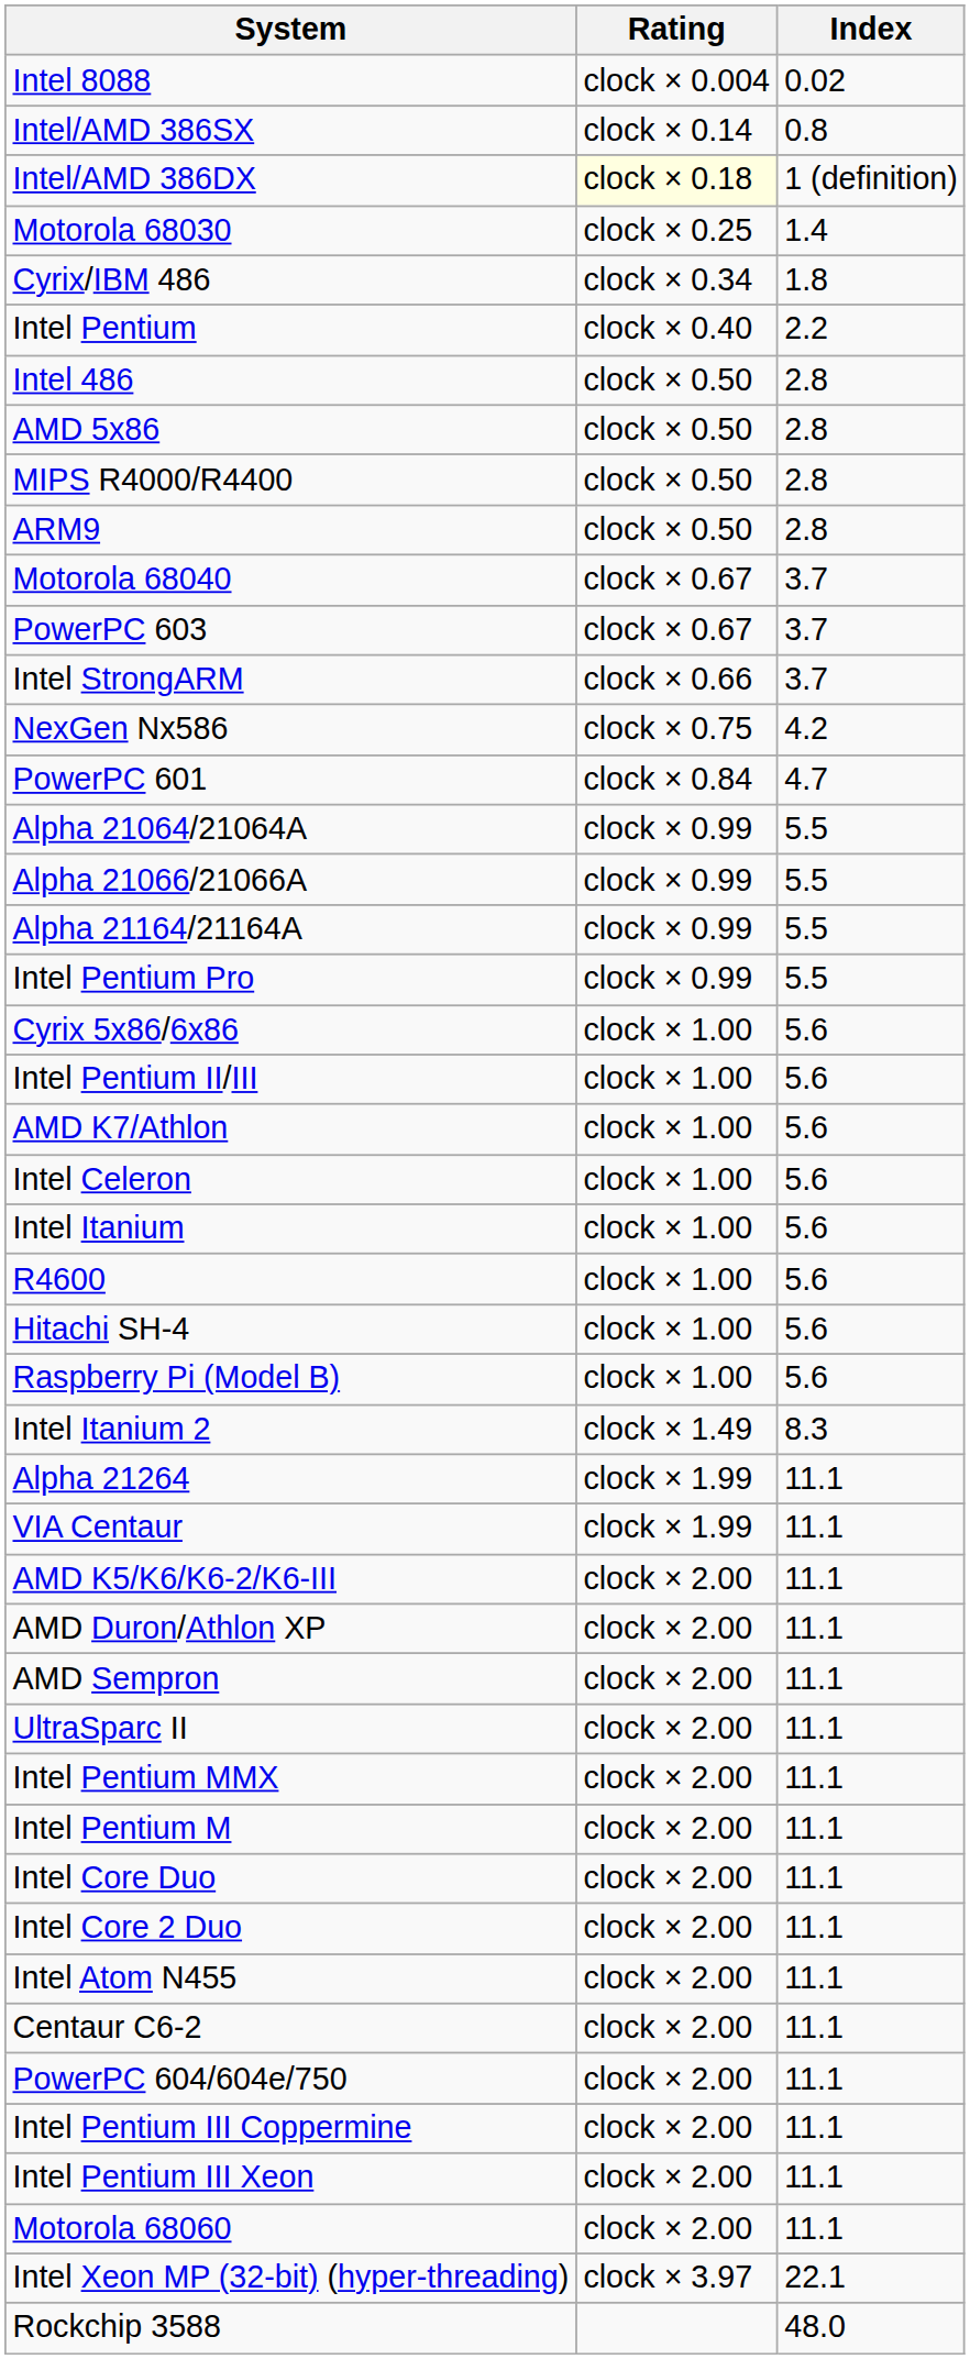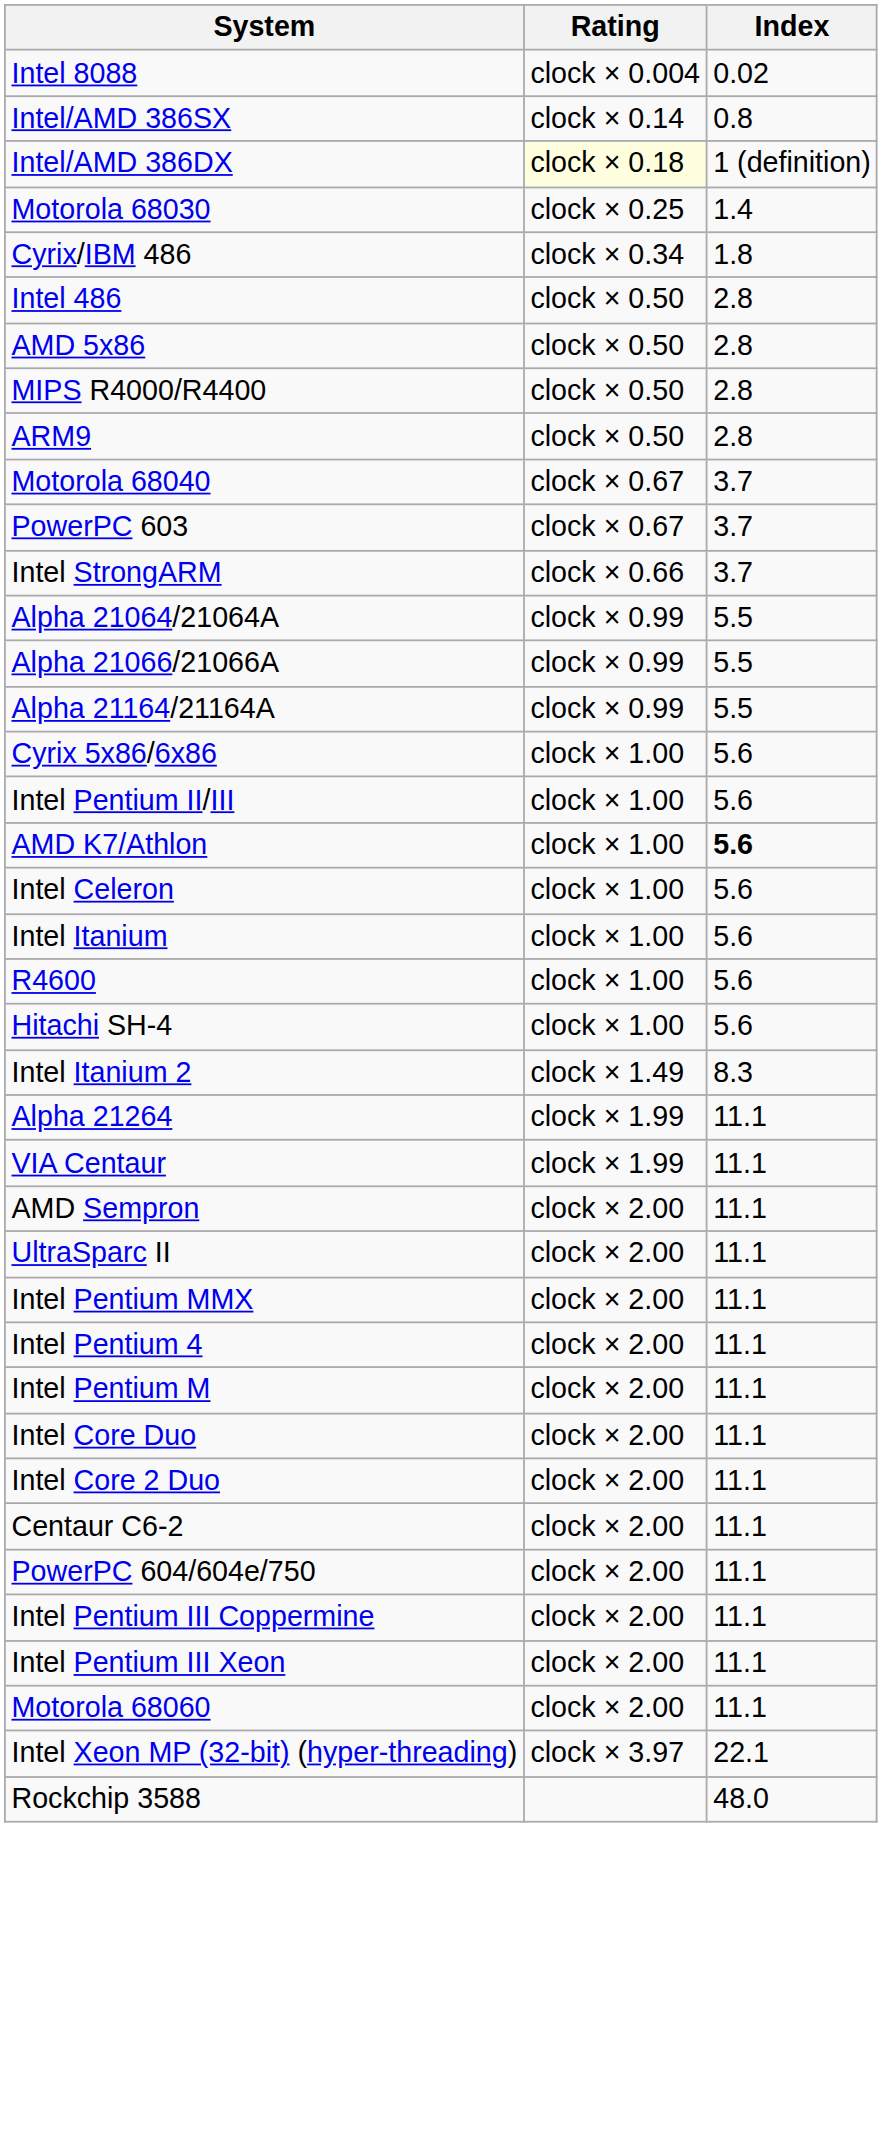 <table class="sortable wikitable">
 <tr>
 <th>System</th>
 <th>Rating</th>
 <th>Index</th>
 </tr>
 <tr>
 <td><a href='#'>Intel 8088</a></td>
 <td>clock × 0.004</td>
 <td>0.02</td>
 </tr>
 <tr>
 <td><a href='#'>Intel/AMD 386SX</a></td>
 <td>clock × 0.14</td>
 <td>0.8</td>
 </tr>
 <tr>
 <td><a href='#'>Intel/AMD 386DX</a></td>
 <td style="background: lightyellow;">clock × 0.18</td>
 <td>1 (definition)</td>
 </tr>
 <tr>
 <td><a href='#'>Motorola 68030</a></td>
 <td>clock × 0.25</td>
 <td>1.4</td>
 </tr>
 <tr>
 <td><a href='#'>Cyrix</a>/<a href='#'>IBM</a> 486</td>
 <td>clock × 0.34</td>
 <td>1.8</td>
-</tr>
-<tr>
-<td>Intel <a href='#'>Pentium</a></td>
-<td>clock × 0.40</td>
-<td>2.2</td>
 </tr>
 <tr>
 <td><a href='#'>Intel 486</a></td>
 <td>clock × 0.50</td>
 <td>2.8</td>
 </tr>
 <tr>
 <td><a href='#'>AMD 5x86</a></td>
 <td>clock × 0.50</td>
 <td>2.8</td>
 </tr>
 <tr>
 <td><a href='#'>MIPS</a> R4000/R4400</td>
 <td>clock × 0.50</td>
 <td>2.8</td>
 </tr>
 <tr>
 <td><a href='#'>ARM9</a></td>
 <td>clock × 0.50</td>
 <td>2.8</td>
 </tr>
 <tr>
 <td><a href='#'>Motorola 68040</a></td>
 <td>clock × 0.67</td>
 <td>3.7</td>
 </tr>
 <tr>
 <td><a href='#'>PowerPC</a> 603</td>
 <td>clock × 0.67</td>
 <td>3.7</td>
 </tr>
 <tr>
 <td>Intel <a href='#'>StrongARM</a></td>
 <td>clock × 0.66</td>
 <td>3.7</td>
 </tr>
 <tr>
-<td><a href='#'>NexGen</a> Nx586</td>
-<td>clock × 0.75</td>
-<td>4.2</td>
-</tr>
-<tr>
-<td><a href='#'>PowerPC</a> 601</td>
-<td>clock × 0.84</td>
-<td>4.7</td>
-</tr>
-<tr>
 <td><a href='#'>Alpha 21064</a>/21064A</td>
 <td>clock × 0.99</td>
 <td>5.5</td>
 </tr>
 <tr>
 <td><a href='#'>Alpha 21066</a>/21066A</td>
 <td>clock × 0.99</td>
 <td>5.5</td>
 </tr>
 <tr>
 <td><a href='#'>Alpha 21164</a>/21164A</td>
-<td>clock × 0.99</td>
-<td>5.5</td>
-</tr>
-<tr>
-<td>Intel <a href='#'>Pentium Pro</a></td>
 <td>clock × 0.99</td>
 <td>5.5</td>
 </tr>
 <tr>
 <td><a href='#'>Cyrix 5x86</a>/<a href='#'>6x86</a></td>
 <td>clock × 1.00</td>
 <td>5.6</td>
 </tr>
 <tr>
 <td>Intel <a href='#'>Pentium II</a>/<a href='#'>III</a></td>
 <td>clock × 1.00</td>
 <td>5.6</td>
 </tr>
 <tr>
 <td><a href='#'>AMD K7/Athlon</a></td>
 <td>clock × 1.00</td>
-<td>5.6</td>
+<td><strong>5.6</strong></td>
 </tr>
 <tr>
 <td>Intel <a href='#'>Celeron</a></td>
 <td>clock × 1.00</td>
 <td>5.6</td>
 </tr>
 <tr>
 <td>Intel <a href='#'>Itanium</a></td>
 <td>clock × 1.00</td>
 <td>5.6</td>
 </tr>
 <tr>
 <td><a href='#'>R4600</a></td>
 <td>clock × 1.00</td>
 <td>5.6</td>
 </tr>
 <tr>
 <td><a href='#'>Hitachi</a> SH-4</td>
 <td>clock × 1.00</td>
 <td>5.6</td>
 </tr>
 <tr>
-<td><a href='#'>Raspberry Pi (Model B)</a></td>
-<td>clock × 1.00</td>
-<td>5.6</td>
-</tr>
-<tr>
 <td>Intel <a href='#'>Itanium 2</a></td>
 <td>clock × 1.49</td>
 <td>8.3</td>
 </tr>
 <tr>
 <td><a href='#'>Alpha 21264</a></td>
 <td>clock × 1.99</td>
 <td>11.1</td>
 </tr>
 <tr>
 <td><a href='#'>VIA Centaur</a></td>
 <td>clock × 1.99</td>
-<td>11.1</td>
-</tr>
-<tr>
-<td><a href='#'>AMD K5/K6/K6-2/K6-III</a></td>
-<td>clock × 2.00</td>
-<td>11.1</td>
-</tr>
-<tr>
-<td>AMD <a href='#'>Duron</a>/<a href='#'>Athlon</a> XP</td>
-<td>clock × 2.00</td>
 <td>11.1</td>
 </tr>
 <tr>
 <td>AMD <a href='#'>Sempron</a></td>
 <td>clock × 2.00</td>
 <td>11.1</td>
 </tr>
 <tr>
 <td><a href='#'>UltraSparc</a> II</td>
 <td>clock × 2.00</td>
 <td>11.1</td>
 </tr>
 <tr>
 <td>Intel <a href='#'>Pentium MMX</a></td>
 <td>clock × 2.00</td>
 <td>11.1</td>
 </tr>
 <tr>
+<td>Intel <a href='#'>Pentium 4</a></td>
+<td>clock × 2.00</td>
+<td>11.1</td>
+</tr>
+<tr>
 <td>Intel <a href='#'>Pentium M</a></td>
 <td>clock × 2.00</td>
 <td>11.1</td>
 </tr>
 <tr>
 <td>Intel <a href='#'>Core Duo</a></td>
 <td>clock × 2.00</td>
 <td>11.1</td>
 </tr>
 <tr>
 <td>Intel <a href='#'>Core 2 Duo</a></td>
-<td>clock × 2.00</td>
-<td>11.1</td>
-</tr>
-<tr>
-<td>Intel <a href='#'>Atom</a> N455</td>
 <td>clock × 2.00</td>
 <td>11.1</td>
 </tr>
 <tr>
 <td>Centaur C6-2</td>
 <td>clock × 2.00</td>
 <td>11.1</td>
 </tr>
 <tr>
 <td><a href='#'>PowerPC</a> 604/604e/750</td>
 <td>clock × 2.00</td>
 <td>11.1</td>
 </tr>
 <tr>
 <td>Intel <a href='#'>Pentium III Coppermine</a></td>
 <td>clock × 2.00</td>
 <td>11.1</td>
 </tr>
 <tr>
 <td>Intel <a href='#'>Pentium III Xeon</a></td>
 <td>clock × 2.00</td>
 <td>11.1</td>
 </tr>
 <tr>
 <td><a href='#'>Motorola 68060</a></td>
 <td>clock × 2.00</td>
 <td>11.1</td>
 </tr>
 <tr>
 <td>Intel <a href='#'>Xeon MP (32-bit)</a> (<a href='#'>hyper-threading</a>)</td>
 <td>clock × 3.97</td>
 <td>22.1</td>
 </tr>
 <tr>
 <td>Rockchip 3588</td>
 <td></td>
 <td>48.0</td>
 </tr>
 </table>
